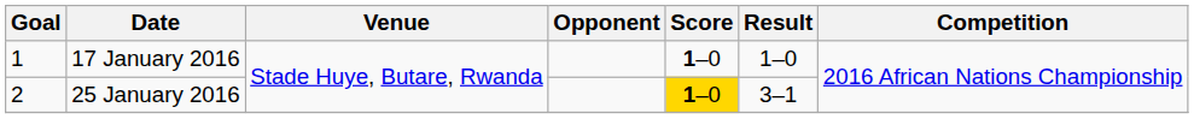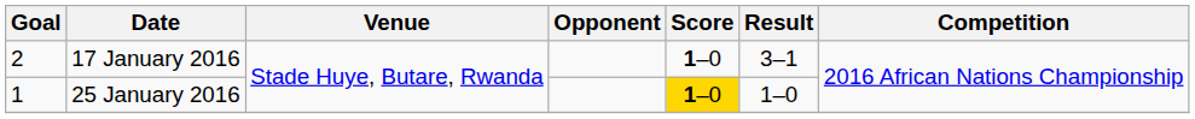 <table class="wikitable plainrowheaders sortable">
 <tr>
 <th>Goal</th>
 <th>Date</th>
 <th>Venue</th>
 <th>Opponent</th>
 <th>Score</th>
 <th>Result</th>
 <th>Competition</th>
 </tr>
 <tr>
-<td>1</td>
+<td>2</td>
 <td>17 January 2016</td>
 <td rowspan="2"><a href='#'>Stade Huye</a>, <a href='#'>Butare</a>, <a href='#'>Rwanda</a></td>
 <td></td>
 <td align=center><strong>1</strong>–0</td>
-<td align=center>1–0</td>
+<td align=center>3–1</td>
 <td rowspan="2"><a href='#'>2016 African Nations Championship</a></td>
 </tr>
 <tr>
-<td>2</td>
+<td>1</td>
 <td>25 January 2016</td>
 <td></td>
 <td align=center style="background: gold;"><strong>1</strong>–0</td>
-<td align=center>3–1</td>
+<td align=center>1–0</td>
 </tr>
 <tr>
 </tr>
 </table>
